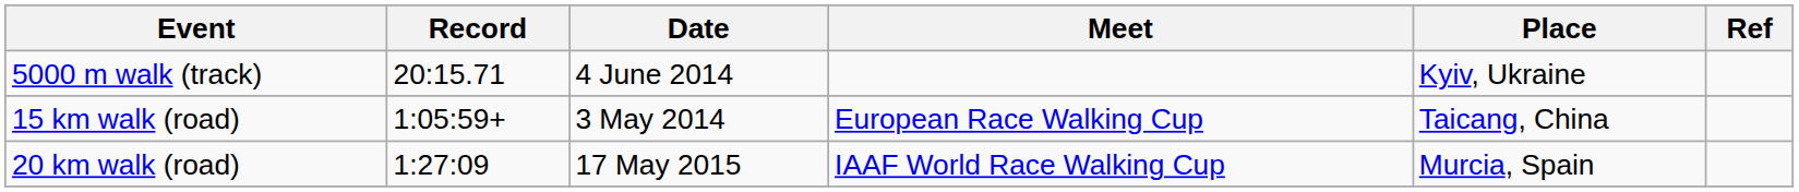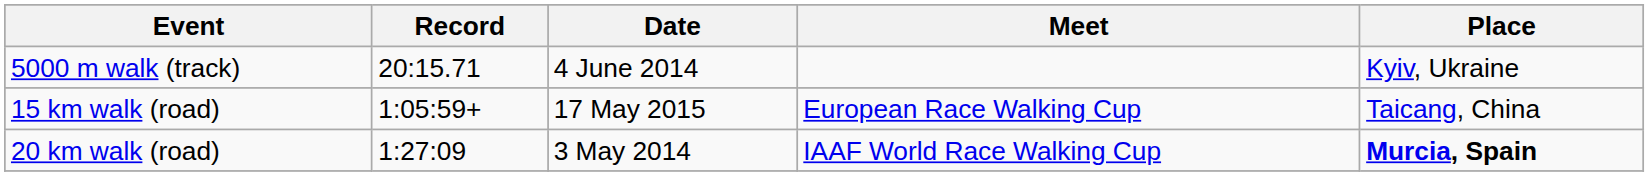 <table class="wikitable" style="font-size:95%; width: 75%;">
 <tr>
 <th>Event</th>
 <th>Record</th>
 <th>Date</th>
 <th>Meet</th>
 <th>Place</th>
-<th>Ref</th>
 </tr>
 <tr>
 <td><a href='#'>5000 m walk</a> (track)</td>
 <td>20:15.71</td>
 <td>4 June 2014</td>
 <td></td>
 <td><a href='#'>Kyiv</a>, Ukraine</td>
-<td></td>
 </tr>
 <tr>
 <td><a href='#'>15 km walk</a> (road)</td>
 <td>1:05:59+</td>
-<td>3 May 2014</td>
+<td>17 May 2015</td>
 <td><a href='#'>European Race Walking Cup</a></td>
 <td><a href='#'>Taicang</a>, China</td>
-<td></td>
 </tr>
 <tr>
 <td><a href='#'>20 km walk</a> (road)</td>
 <td>1:27:09</td>
-<td>17 May 2015</td>
+<td>3 May 2014</td>
 <td><a href='#'>IAAF World Race Walking Cup</a></td>
-<td><a href='#'>Murcia</a>, Spain</td>
-<td></td>
+<td><strong><a href='#'>Murcia</a>, Spain</strong></td>
 </tr>
 </table>
